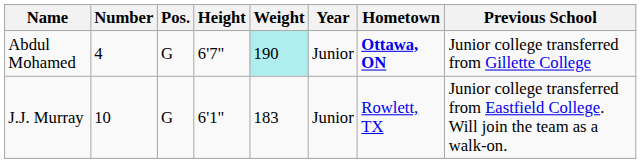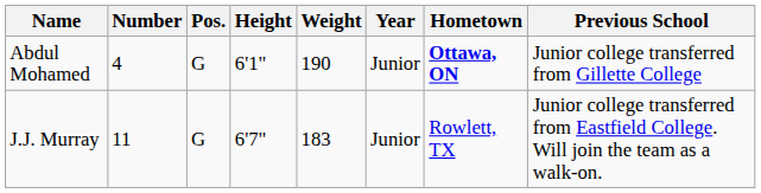 <table class="wikitable sortable" border="1">
 <tr>
 <th>Name</th>
 <th>Number</th>
 <th>Pos.</th>
 <th>Height</th>
 <th>Weight</th>
 <th>Year</th>
 <th>Hometown</th>
 <th class="unsortable">Previous School</th>
 </tr>
 <tr>
 <td>Abdul Mohamed</td>
 <td>4</td>
 <td>G</td>
-<td>6'7"</td>
-<td style="background: paleturquoise;">190</td>
+<td>6'1"</td>
+<td>190</td>
 <td>Junior</td>
 <td><strong><a href='#'>Ottawa, ON</a></strong></td>
 <td>Junior college transferred from <a href='#'>Gillette College</a></td>
 </tr>
 <tr>
 <td>J.J. Murray</td>
-<td>10</td>
+<td>11</td>
 <td>G</td>
-<td>6'1"</td>
+<td>6'7"</td>
 <td>183</td>
 <td>Junior</td>
 <td><a href='#'>Rowlett, TX</a></td>
 <td>Junior college transferred from <a href='#'>Eastfield College</a>. Will join the team as a walk-on.</td>
 </tr>
 </table>
